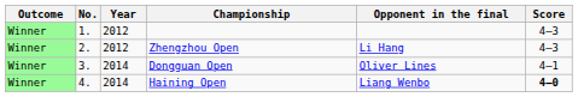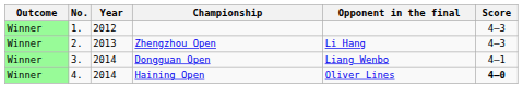 <table class="sortable wikitable">
 <tr>
 <th width="80">Outcome</th>
 <th width="20">No.</th>
 <th width="50">Year</th>
 <th style="width:250px;">Championship</th>
 <th style="width:200px;">Opponent in the final</th>
 <th style="width:50px;">Score</th>
 </tr>
 <tr>
 <td style="background:#98FB98">Winner</td>
 <td>1.</td>
 <td>2012</td>
 <td></td>
 <td> </td>
 <td style="text-align:center;">4–3</td>
 </tr>
 <tr>
 <td style="background:#98FB98">Winner</td>
 <td>2.</td>
-<td>2012</td>
+<td>2013</td>
 <td><a href='#'>Zhengzhou Open</a></td>
 <td> <a href='#'>Li Hang</a></td>
 <td style="text-align:center;">4–3</td>
 </tr>
 <tr>
 <td style="background:#98FB98">Winner</td>
 <td>3.</td>
 <td>2014</td>
 <td><a href='#'>Dongguan Open</a></td>
-<td> <a href='#'>Oliver Lines</a></td>
+<td> <a href='#'>Liang Wenbo</a></td>
 <td style="text-align:center;">4–1</td>
 </tr>
 <tr>
 <td style="background:#98FB98">Winner</td>
 <td>4.</td>
 <td>2014</td>
 <td><a href='#'>Haining Open</a></td>
-<td> <a href='#'>Liang Wenbo</a></td>
+<td> <a href='#'>Oliver Lines</a></td>
 <td style="text-align:center;"><strong>4–0</strong></td>
 </tr>
 </table>
